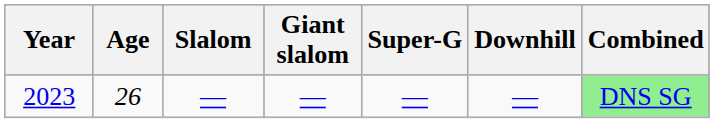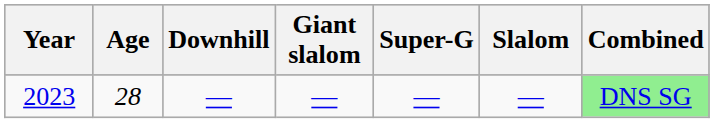 <table class=wikitable style="text-align:center">
 <tr>
 <th>  Year  </th>
 <th> Age </th>
-<th> Slalom </th>
+<th>Downhill</th>
 <th> Giant <br> slalom </th>
 <th>Super-G</th>
-<th>Downhill</th>
+<th> Slalom </th>
 <th>Combined</th>
 </tr>
 <tr>
 <td><a href='#'>2023</a></td>
-<td><em>26</em></td>
+<td><em>28</em></td>
 <td><a href='#'>—</a></td>
 <td><a href='#'>—</a></td>
 <td><a href='#'>—</a></td>
 <td><a href='#'>—</a></td>
 <td style="background: lightgreen;"><a href='#'>DNS SG</a></td>
 </tr>
 </table>
